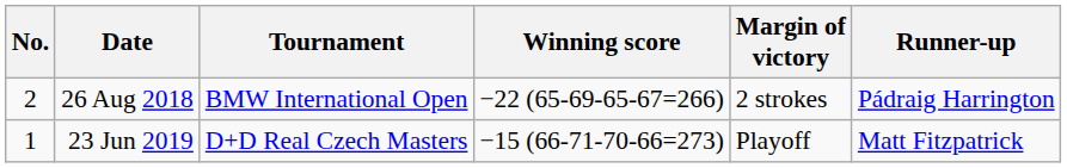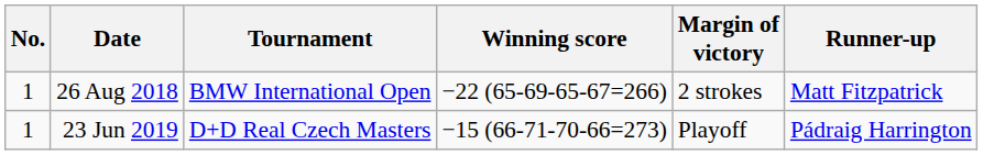 <table class="wikitable" style="font-size:95%;">
 <tr>
 <th>No.</th>
 <th>Date</th>
 <th>Tournament</th>
 <th>Winning score</th>
 <th>Margin of<br>victory</th>
 <th>Runner-up</th>
 </tr>
 <tr>
-<td align=center>2</td>
+<td align=center>1</td>
 <td align=right>26 Aug <a href='#'>2018</a></td>
 <td><a href='#'>BMW International Open</a></td>
 <td>−22 (65-69-65-67=266)</td>
 <td>2 strokes</td>
-<td> <a href='#'>Pádraig Harrington</a></td>
+<td> <a href='#'>Matt Fitzpatrick</a></td>
 </tr>
 <tr>
 <td align=center>1</td>
 <td align=right>23 Jun <a href='#'>2019</a></td>
 <td><a href='#'>D+D Real Czech Masters</a></td>
 <td>−15 (66-71-70-66=273)</td>
 <td>Playoff</td>
-<td> <a href='#'>Matt Fitzpatrick</a></td>
+<td> <a href='#'>Pádraig Harrington</a></td>
 </tr>
 </table>
